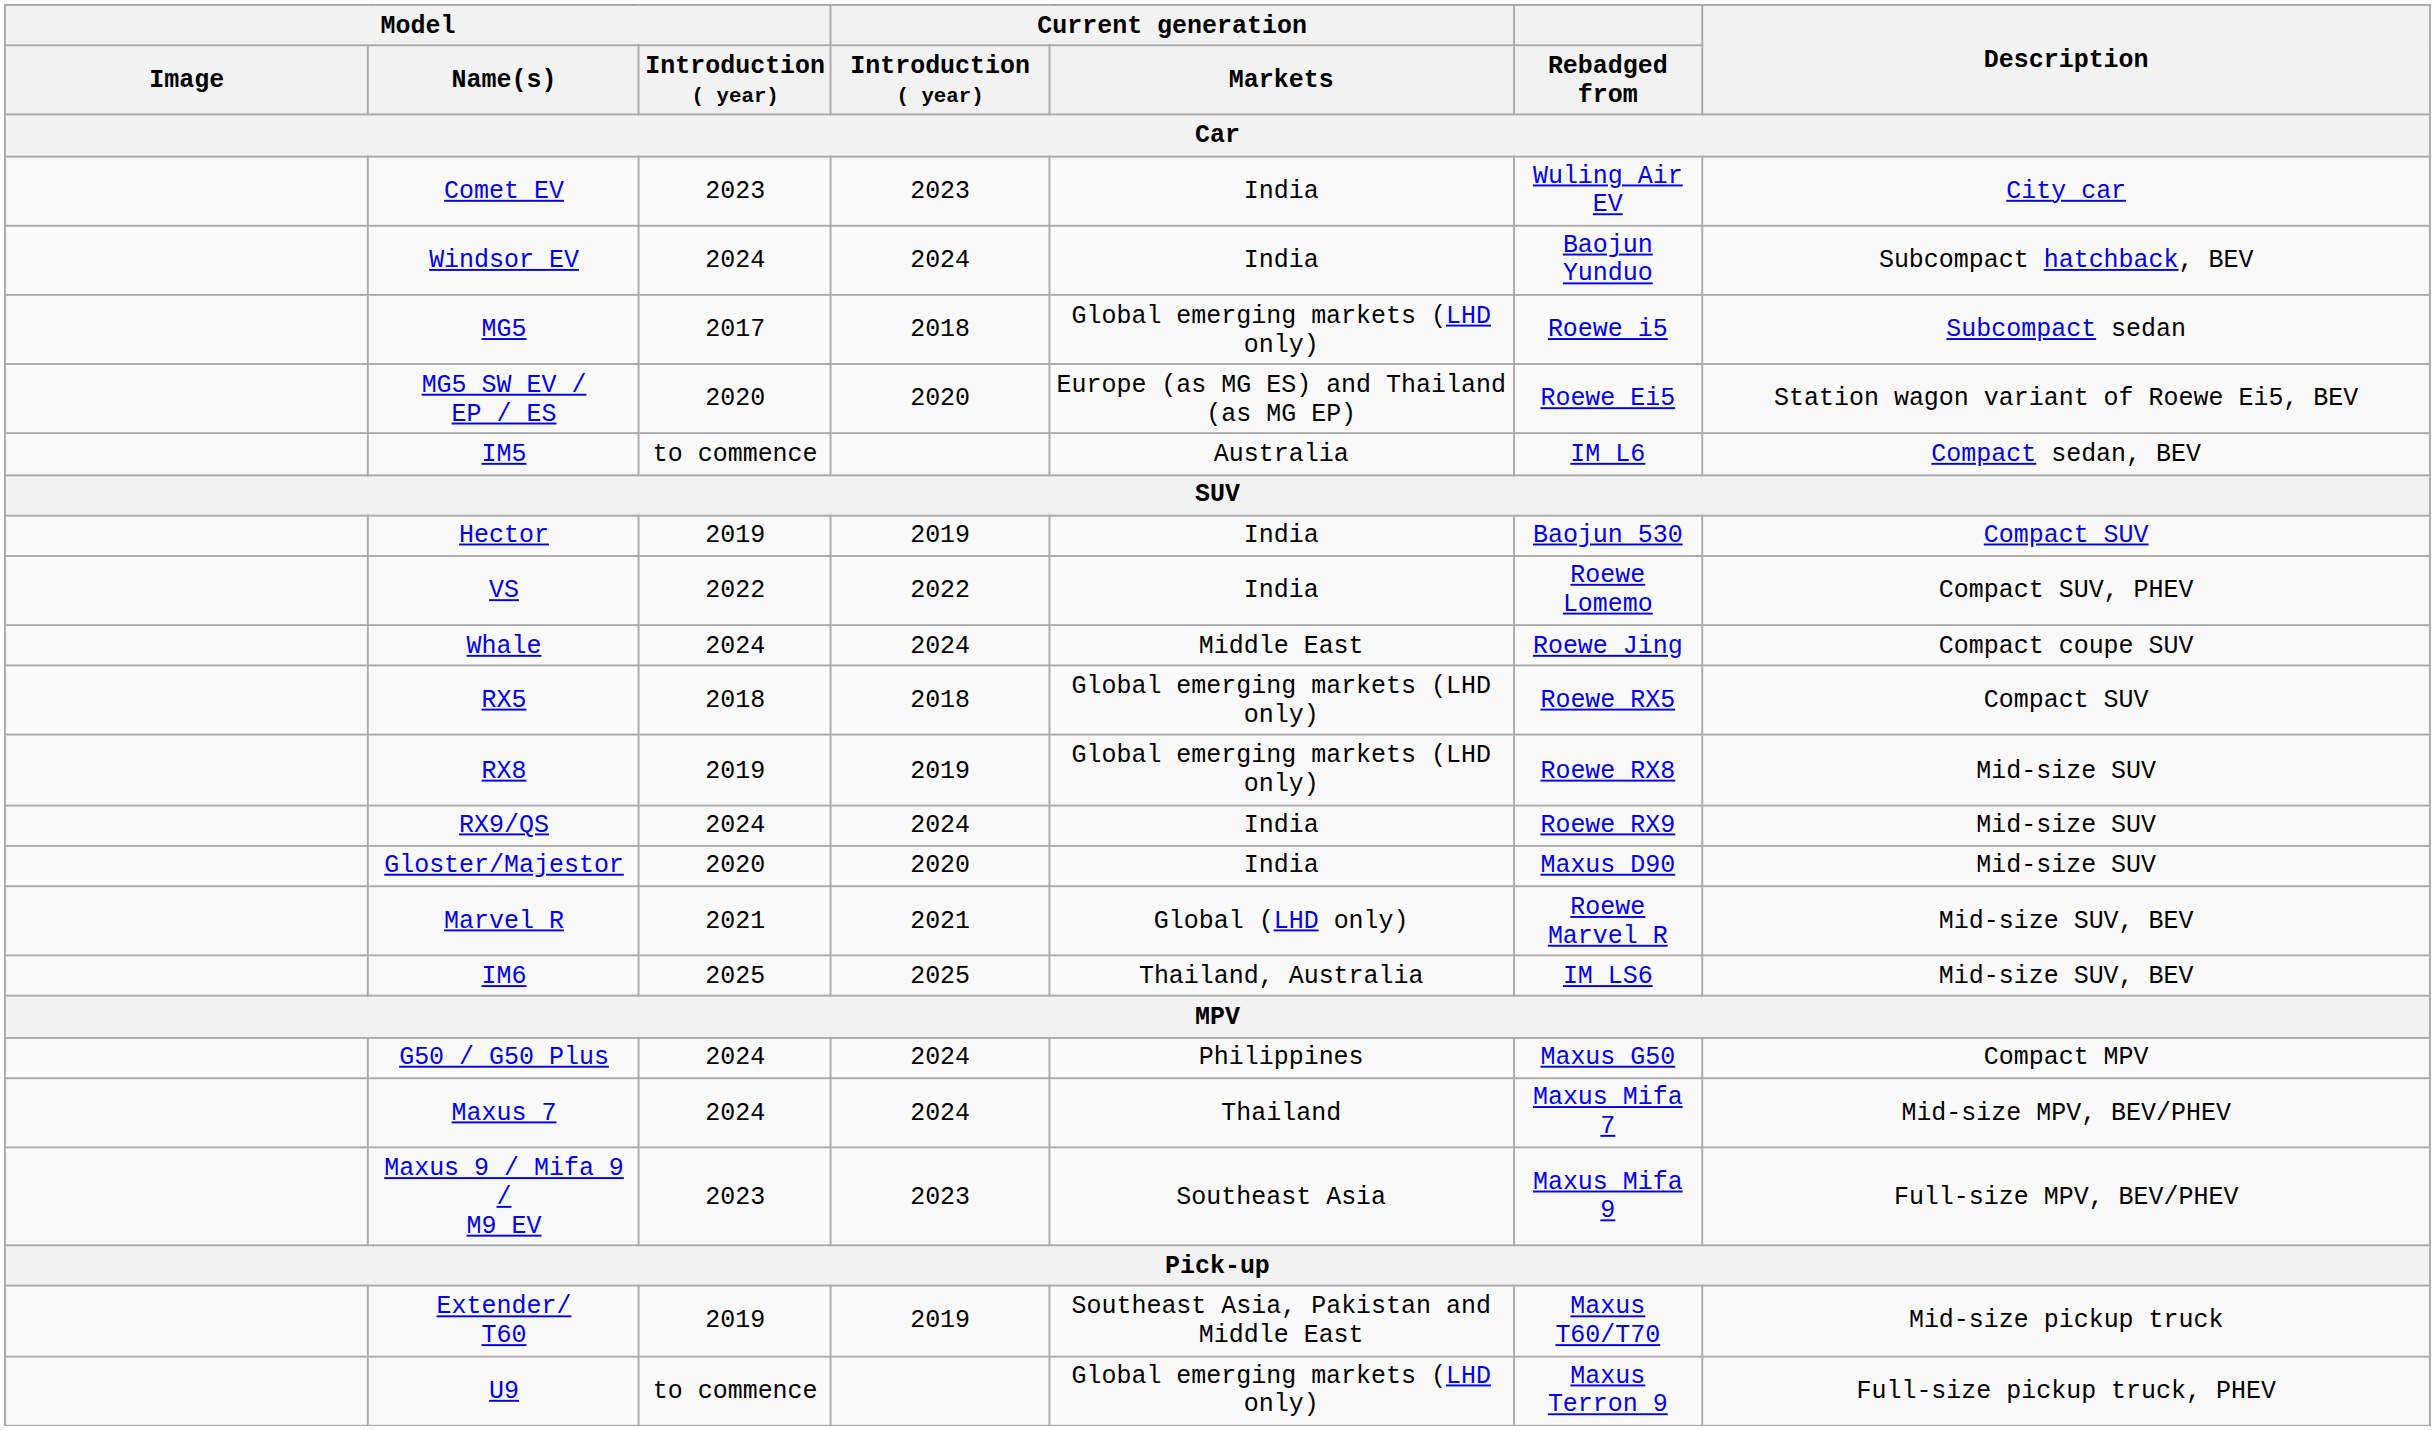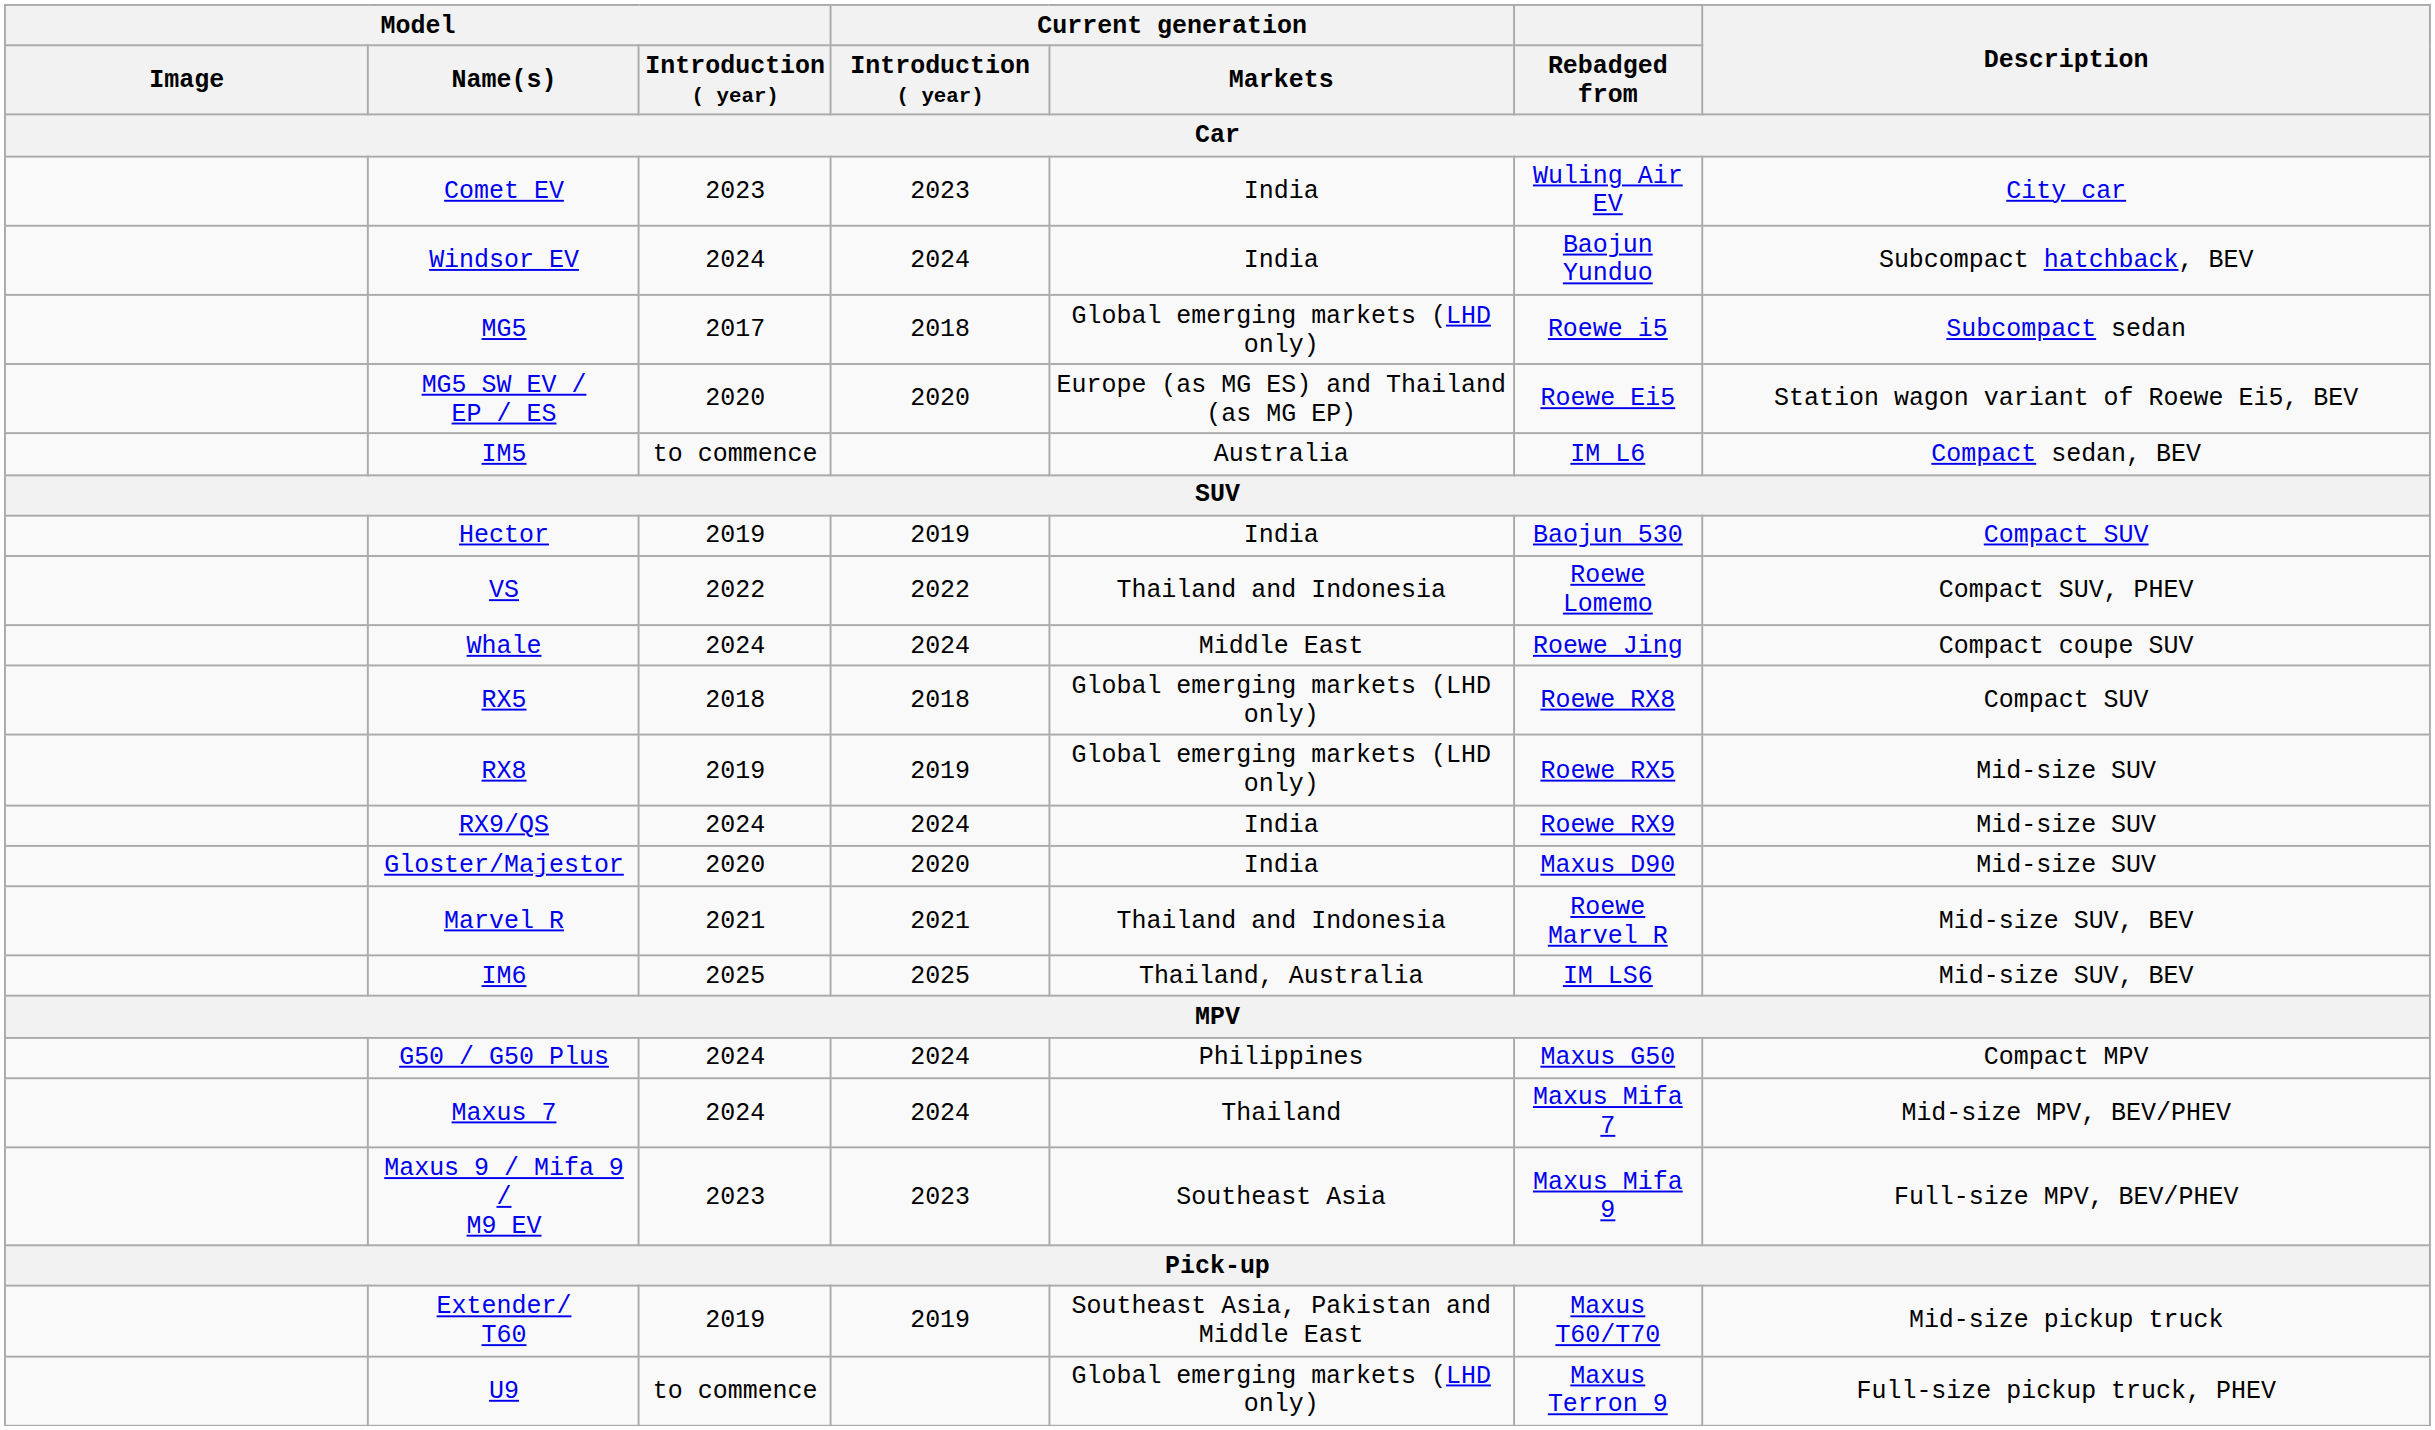 <table class="wikitable sortable" style="text-align: center; width: 100%">
 <tr>
 <th colspan="3">Model</th>
 <th colspan="2">Current generation</th>
 <th></th>
 <th rowspan="2" width="30%" class="unsortable">Description</th>
 </tr>
 <tr>
 <th width="15%" class="unsortable">Image</th>
 <th>Name(s)</th>
 <th>Introduction<br><small>( year)</small></th>
 <th width="9%">Introduction<br><small>( year)</small></th>
 <th class="unsortable">Markets</th>
 <th>Rebadged from</th>
 </tr>
 <tr>
 <th colspan="7">Car</th>
 </tr>
 <tr>
 <td></td>
 <td><a href='#'>Comet EV</a></td>
 <td>2023</td>
 <td>2023</td>
 <td>India</td>
 <td><a href='#'>Wuling Air EV</a></td>
 <td><a href='#'>City car</a></td>
 </tr>
 <tr>
 <td></td>
 <td><a href='#'>Windsor EV</a></td>
 <td>2024</td>
 <td>2024</td>
 <td>India</td>
 <td><a href='#'>Baojun Yunduo</a></td>
 <td>Subcompact <a href='#'>hatchback</a>, BEV</td>
 </tr>
 <tr>
 <td></td>
 <td scope="row"><a href='#'>MG5</a></td>
 <td>2017</td>
 <td>2018</td>
 <td>Global emerging markets (<a href='#'>LHD</a> only)</td>
 <td><a href='#'>Roewe i5</a></td>
 <td><a href='#'>Subcompact</a> sedan</td>
 </tr>
 <tr>
 <td></td>
 <td><a href='#'>MG5 SW EV / <br> EP / ES</a></td>
 <td>2020</td>
 <td>2020</td>
 <td>Europe (as MG ES) and Thailand (as MG EP)</td>
 <td><a href='#'>Roewe Ei5</a></td>
 <td>Station wagon variant of Roewe Ei5, BEV</td>
 </tr>
 <tr>
 <td></td>
 <td><a href='#'>IM5</a></td>
 <td>to commence</td>
 <td></td>
 <td>Australia</td>
 <td><a href='#'>IM L6</a></td>
 <td><a href='#'>Compact</a> sedan, BEV</td>
 </tr>
 <tr>
 <th colspan="7">SUV</th>
 </tr>
 <tr>
 <td></td>
 <td><a href='#'>Hector</a></td>
 <td>2019</td>
 <td>2019</td>
 <td>India</td>
 <td><a href='#'>Baojun 530</a></td>
 <td><a href='#'>Compact SUV</a></td>
 </tr>
 <tr>
 <td></td>
 <td><a href='#'>VS</a></td>
 <td>2022</td>
 <td>2022</td>
-<td>India</td>
+<td>Thailand and Indonesia</td>
 <td><a href='#'>Roewe Lomemo</a></td>
 <td>Compact SUV, PHEV</td>
 </tr>
 <tr>
 <td></td>
 <td><a href='#'>Whale</a></td>
 <td>2024</td>
 <td>2024</td>
 <td>Middle East</td>
 <td><a href='#'>Roewe Jing</a></td>
 <td>Compact coupe SUV</td>
 </tr>
 <tr>
 <td></td>
 <td><a href='#'>RX5</a></td>
 <td>2018</td>
 <td>2018</td>
 <td>Global emerging markets (LHD only)</td>
-<td><a href='#'>Roewe RX5</a></td>
+<td><a href='#'>Roewe RX8</a></td>
 <td>Compact SUV</td>
 </tr>
 <tr>
 <td></td>
 <td><a href='#'>RX8</a></td>
 <td>2019</td>
 <td>2019</td>
 <td>Global emerging markets (LHD only)</td>
-<td><a href='#'>Roewe RX8</a></td>
+<td><a href='#'>Roewe RX5</a></td>
 <td>Mid-size SUV</td>
 </tr>
 <tr>
 <td></td>
 <td><a href='#'>RX9/QS</a></td>
 <td>2024</td>
 <td>2024</td>
 <td>India</td>
 <td><a href='#'>Roewe RX9</a></td>
 <td>Mid-size SUV</td>
 </tr>
 <tr>
 <td></td>
 <td><a href='#'>Gloster/Majestor</a></td>
 <td>2020</td>
 <td>2020</td>
 <td>India</td>
 <td><a href='#'>Maxus D90</a></td>
 <td>Mid-size SUV</td>
 </tr>
 <tr>
 <td></td>
 <td><a href='#'>Marvel R</a></td>
 <td>2021</td>
 <td>2021</td>
-<td>Global (<a href='#'>LHD</a> only)</td>
+<td>Thailand and Indonesia</td>
 <td><a href='#'>Roewe Marvel R</a></td>
 <td>Mid-size SUV, BEV</td>
 </tr>
 <tr>
 <td></td>
 <td><a href='#'>IM6</a></td>
 <td>2025</td>
 <td>2025</td>
 <td>Thailand, Australia</td>
 <td><a href='#'>IM LS6</a></td>
 <td>Mid-size SUV, BEV</td>
 </tr>
 <tr>
 <th colspan="7">MPV</th>
 </tr>
 <tr>
 <td></td>
 <td><a href='#'>G50 / G50 Plus</a></td>
 <td>2024</td>
 <td>2024</td>
 <td>Philippines</td>
 <td><a href='#'>Maxus G50</a></td>
 <td>Compact MPV</td>
 </tr>
 <tr>
 <td></td>
 <td><a href='#'>Maxus 7</a></td>
 <td>2024</td>
 <td>2024</td>
 <td>Thailand</td>
 <td><a href='#'>Maxus Mifa 7</a></td>
 <td>Mid-size MPV, BEV/PHEV</td>
 </tr>
 <tr>
 <td></td>
 <td><a href='#'>Maxus 9 / Mifa 9 /<br> M9 EV</a></td>
 <td>2023</td>
 <td>2023</td>
 <td>Southeast Asia</td>
 <td><a href='#'>Maxus Mifa 9</a></td>
 <td>Full-size MPV, BEV/PHEV</td>
 </tr>
 <tr>
 <th colspan="7">Pick-up</th>
 </tr>
 <tr>
 <td></td>
 <td><a href='#'>Extender/<br>T60</a></td>
 <td>2019</td>
 <td>2019</td>
 <td>Southeast Asia, Pakistan and Middle East</td>
 <td><a href='#'>Maxus T60/T70</a></td>
 <td>Mid-size pickup truck</td>
 </tr>
 <tr>
 <td></td>
 <td><a href='#'>U9</a></td>
 <td>to commence</td>
 <td></td>
 <td>Global emerging markets (<a href='#'>LHD</a> only)</td>
 <td><a href='#'>Maxus Terron 9</a></td>
 <td>Full-size pickup truck, PHEV</td>
 </tr>
 </table>
